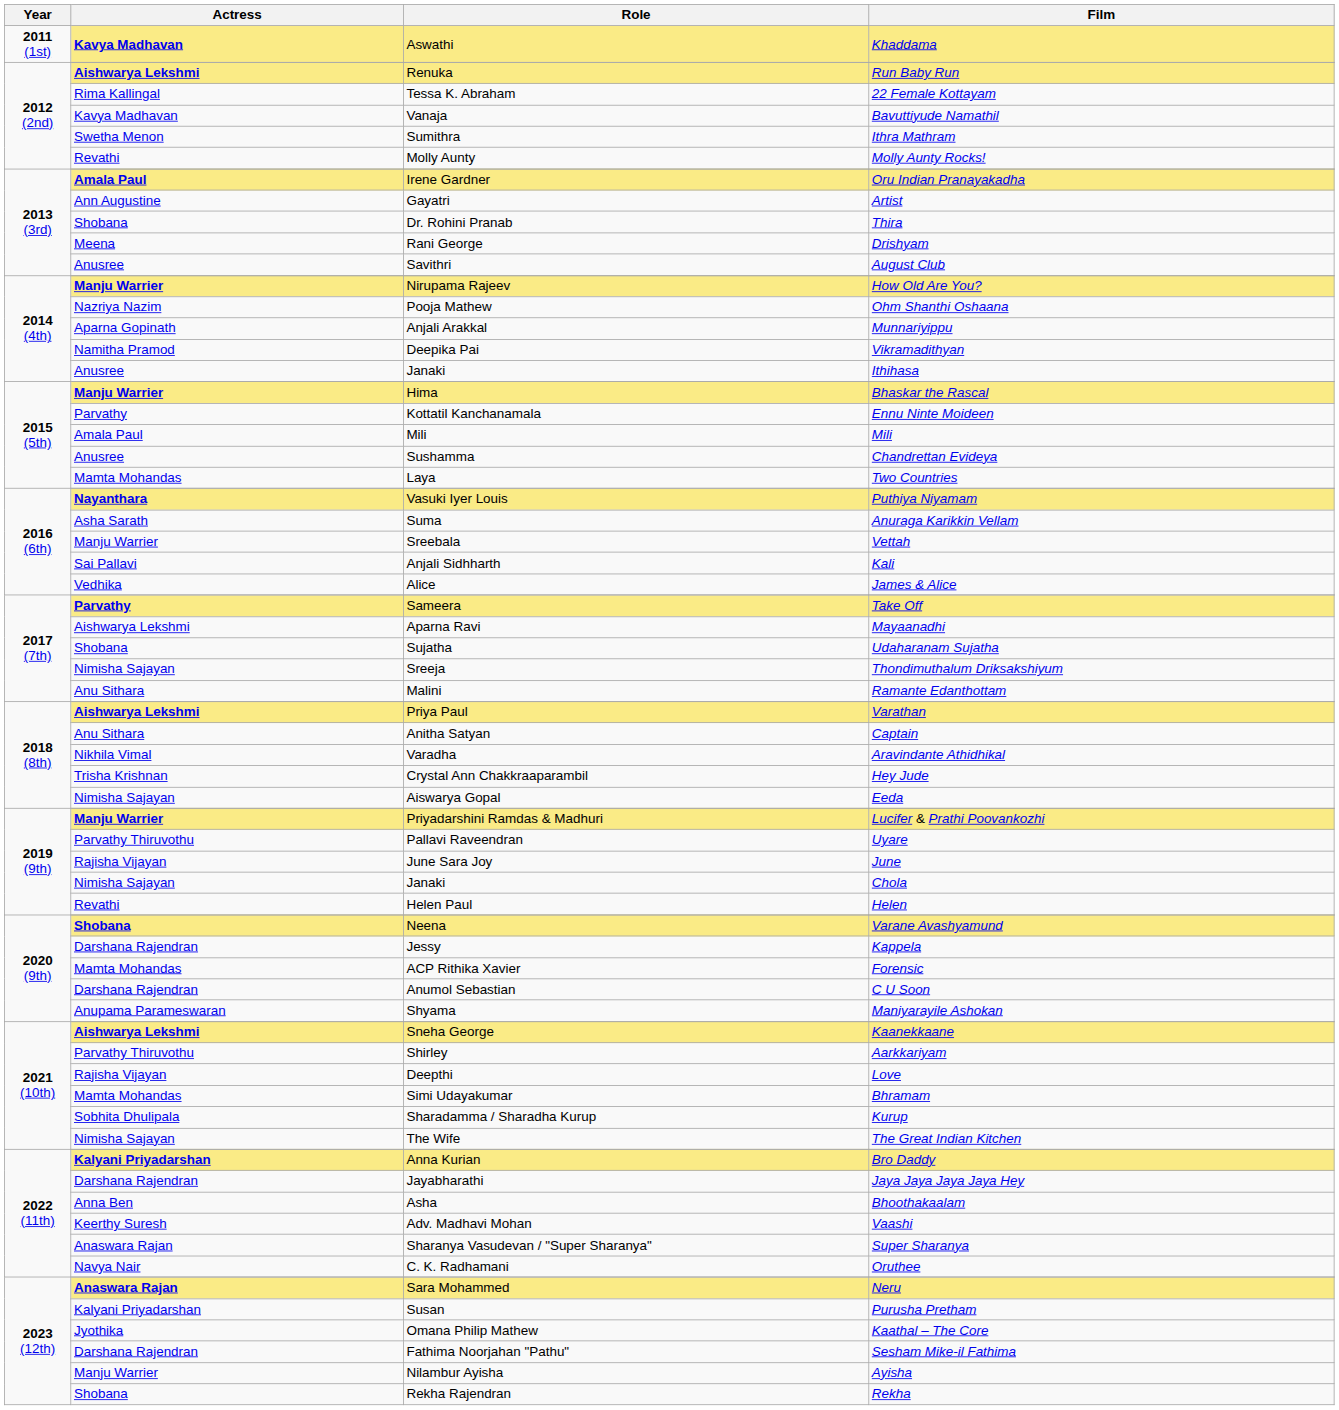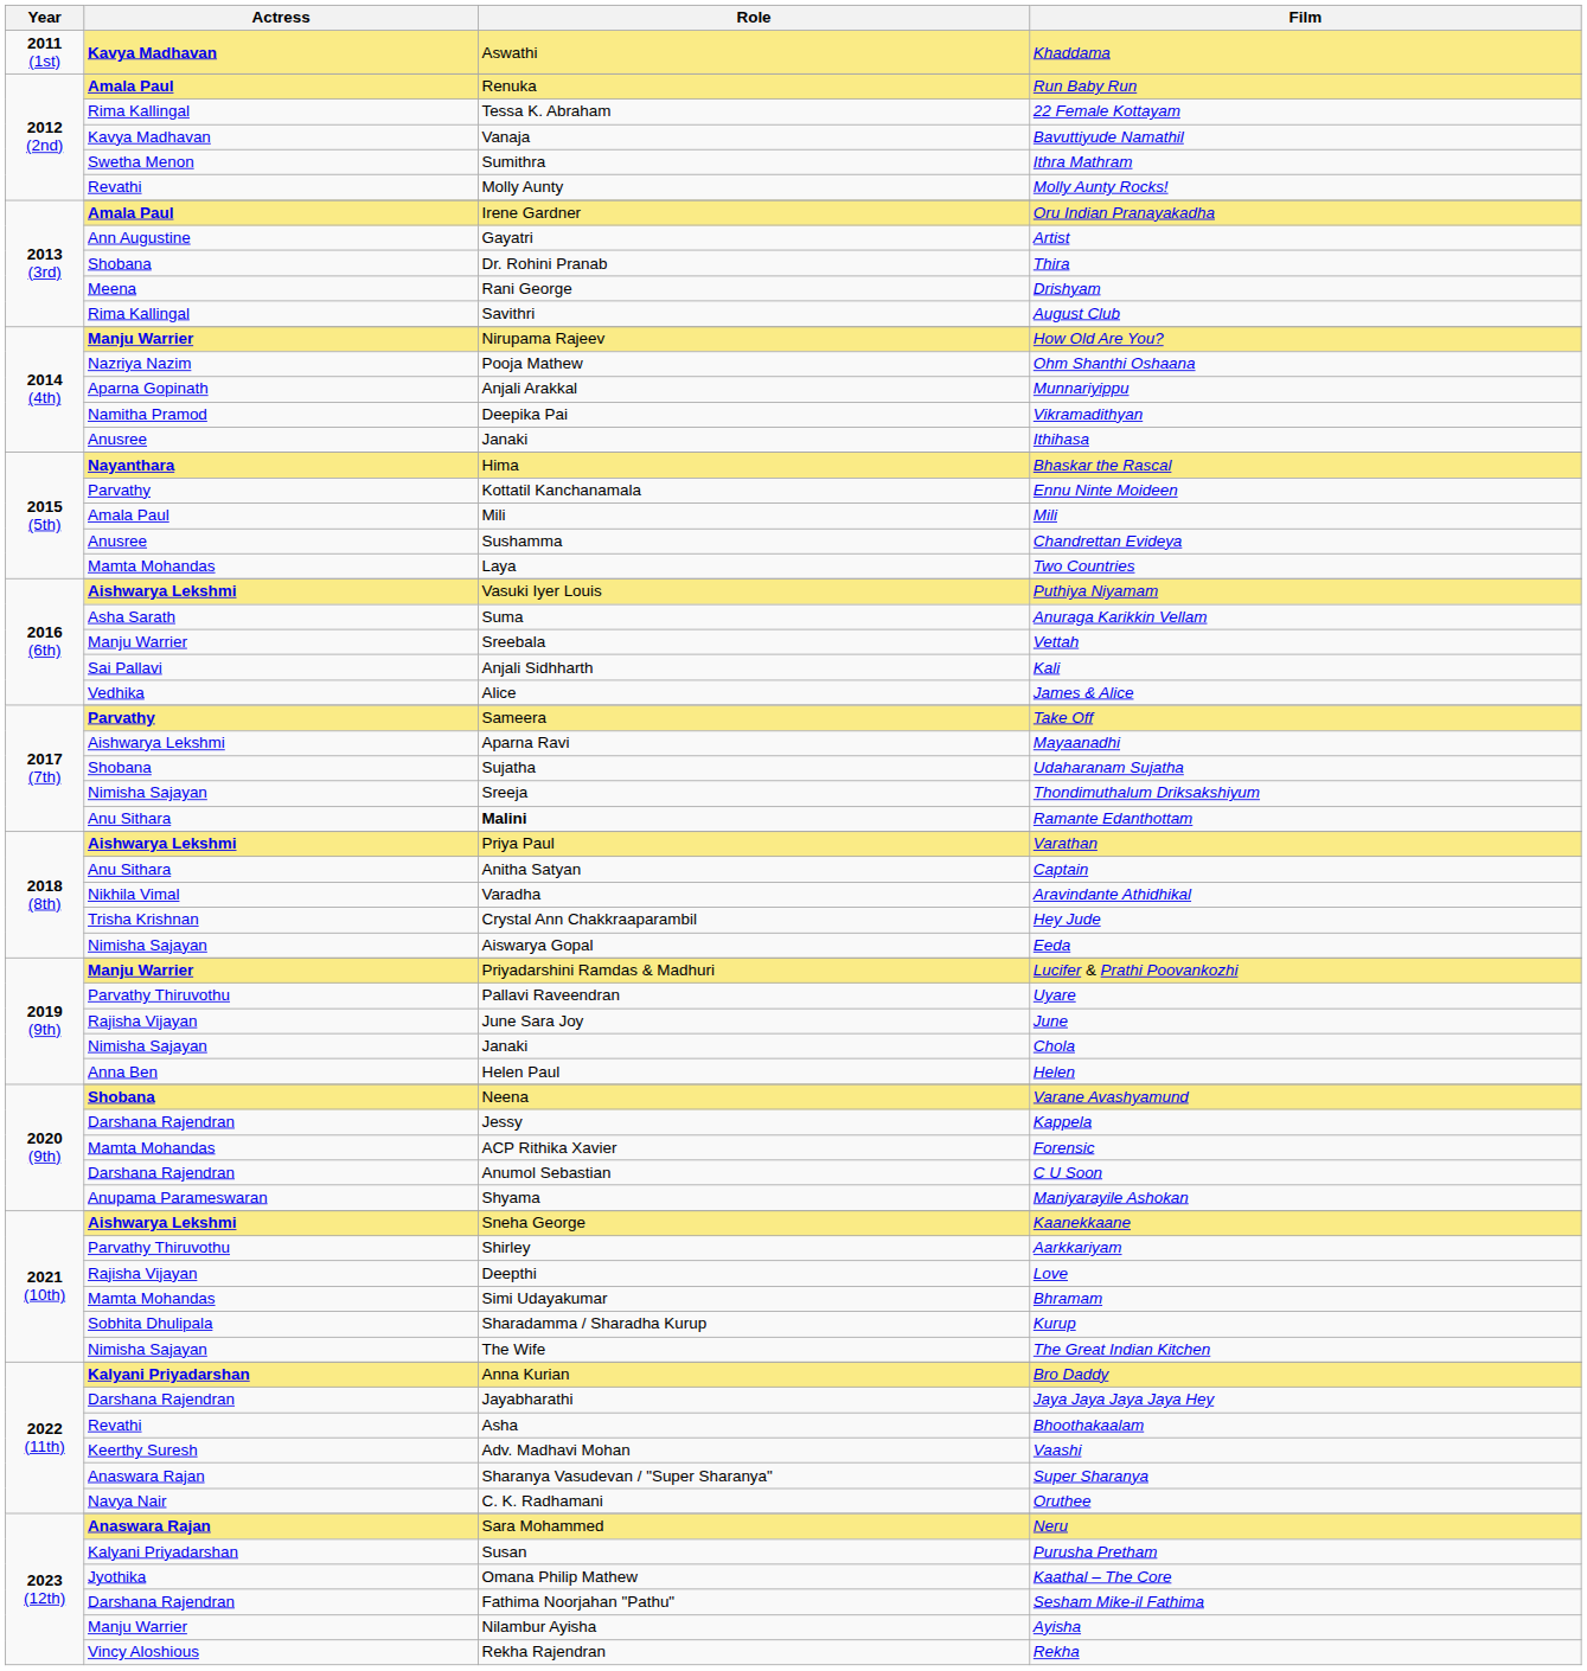 <table class="wikitable" style="width:100%">
 <tr bgcolor="#bebebe">
 <th width="5%">Year</th>
 <th width="25%">Actress</th>
 <th width="35%">Role</th>
 <th width="35%">Film</th>
 </tr>
 <tr>
 <td style="text-align:center"><strong>2011</strong><br><a href='#'>(1st)</a></td>
 <td style="background:#FAEB86"><strong><a href='#'>Kavya Madhavan</a></strong></td>
 <td style="background:#FAEB86">Aswathi</td>
 <td style="background:#FAEB86"><em><a href='#'>Khaddama</a></em></td>
 </tr>
 <tr>
 <td rowspan=6 style="text-align:center"><strong>2012</strong><br><a href='#'>(2nd)</a></td>
 </tr>
 <tr style="background:#FAEB86">
-<td><strong><a href='#'>Aishwarya Lekshmi</a></strong></td>
+<td><strong><a href='#'>Amala Paul</a></strong></td>
 <td>Renuka</td>
 <td><em><a href='#'>Run Baby Run</a></em></td>
 </tr>
 <tr>
 <td><a href='#'>Rima Kallingal</a></td>
 <td>Tessa K. Abraham</td>
 <td><em><a href='#'>22 Female Kottayam</a></em></td>
 </tr>
 <tr>
 <td><a href='#'>Kavya Madhavan</a></td>
 <td>Vanaja</td>
 <td><em><a href='#'>Bavuttiyude Namathil</a></em></td>
 </tr>
 <tr>
 <td><a href='#'>Swetha Menon</a></td>
 <td>Sumithra</td>
 <td><em><a href='#'>Ithra Mathram</a></em></td>
 </tr>
 <tr>
 <td><a href='#'>Revathi</a></td>
 <td>Molly Aunty</td>
 <td><em><a href='#'>Molly Aunty Rocks!</a></em></td>
 </tr>
 <tr>
 <td rowspan=6 style="text-align:center"><strong>2013</strong><br><a href='#'>(3rd)</a></td>
 </tr>
 <tr style="background:#FAEB86">
 <td><strong><a href='#'>Amala Paul</a></strong></td>
 <td>Irene Gardner</td>
 <td><em><a href='#'>Oru Indian Pranayakadha</a></em></td>
 </tr>
 <tr>
 <td><a href='#'>Ann Augustine</a></td>
 <td>Gayatri</td>
 <td><em><a href='#'>Artist</a></em></td>
 </tr>
 <tr>
 <td><a href='#'>Shobana</a></td>
 <td>Dr. Rohini Pranab</td>
 <td><em><a href='#'>Thira</a></em></td>
 </tr>
 <tr>
 <td><a href='#'>Meena</a></td>
 <td>Rani George</td>
 <td><em><a href='#'>Drishyam</a></em></td>
 </tr>
 <tr>
-<td><a href='#'>Anusree</a></td>
+<td><a href='#'>Rima Kallingal</a></td>
 <td>Savithri</td>
 <td><em><a href='#'>August Club</a></em></td>
 </tr>
 <tr>
 <td rowspan=6 style="text-align:center"><strong>2014</strong><br><a href='#'>(4th)</a></td>
 </tr>
 <tr style="background:#FAEB86">
 <td><strong><a href='#'>Manju Warrier</a></strong></td>
 <td>Nirupama Rajeev</td>
 <td><em><a href='#'>How Old Are You?</a></em></td>
 </tr>
 <tr>
 <td><a href='#'>Nazriya Nazim</a></td>
 <td>Pooja Mathew</td>
 <td><em><a href='#'>Ohm Shanthi Oshaana</a></em></td>
 </tr>
 <tr>
 <td><a href='#'>Aparna Gopinath</a></td>
 <td>Anjali Arakkal</td>
 <td><em><a href='#'>Munnariyippu</a></em></td>
 </tr>
 <tr>
 <td><a href='#'>Namitha Pramod</a></td>
 <td>Deepika Pai</td>
 <td><em><a href='#'>Vikramadithyan</a></em></td>
 </tr>
 <tr>
 <td><a href='#'>Anusree</a></td>
 <td>Janaki</td>
 <td><em><a href='#'>Ithihasa</a></em></td>
 </tr>
 <tr>
 <td rowspan=6 style="text-align:center"><strong>2015</strong><br><a href='#'>(5th)</a></td>
 </tr>
 <tr style="background:#FAEB86">
-<td><strong><a href='#'>Manju Warrier</a></strong></td>
+<td><strong><a href='#'>Nayanthara</a></strong></td>
 <td>Hima</td>
 <td><em><a href='#'>Bhaskar the Rascal</a></em></td>
 </tr>
 <tr>
 <td><a href='#'>Parvathy</a></td>
 <td>Kottatil Kanchanamala</td>
 <td><em><a href='#'>Ennu Ninte Moideen</a></em></td>
 </tr>
 <tr>
 <td><a href='#'>Amala Paul</a></td>
 <td>Mili</td>
 <td><em><a href='#'>Mili</a></em></td>
 </tr>
 <tr>
 <td><a href='#'>Anusree</a></td>
 <td>Sushamma</td>
 <td><em><a href='#'>Chandrettan Evideya</a></em></td>
 </tr>
 <tr>
 <td><a href='#'>Mamta Mohandas</a></td>
 <td>Laya</td>
 <td><em><a href='#'>Two Countries</a></em></td>
 </tr>
 <tr>
 <td rowspan=6 style="text-align:center"><strong>2016</strong><br><a href='#'>(6th)</a></td>
 </tr>
 <tr style="background:#FAEB86">
-<td><strong><a href='#'>Nayanthara</a></strong></td>
+<td><strong><a href='#'>Aishwarya Lekshmi</a></strong></td>
 <td>Vasuki Iyer Louis</td>
 <td><em><a href='#'>Puthiya Niyamam</a></em></td>
 </tr>
 <tr>
 <td><a href='#'>Asha Sarath</a></td>
 <td>Suma</td>
 <td><em><a href='#'>Anuraga Karikkin Vellam</a></em></td>
 </tr>
 <tr>
 <td><a href='#'>Manju Warrier</a></td>
 <td>Sreebala</td>
 <td><em><a href='#'>Vettah</a></em></td>
 </tr>
 <tr>
 <td><a href='#'>Sai Pallavi</a></td>
 <td>Anjali Sidhharth</td>
 <td><em><a href='#'>Kali</a></em></td>
 </tr>
 <tr>
 <td><a href='#'>Vedhika</a></td>
 <td>Alice</td>
 <td><em><a href='#'>James & Alice</a></em></td>
 </tr>
 <tr>
 <td rowspan=6 style="text-align:center"><strong>2017</strong><br><a href='#'>(7th)</a></td>
 </tr>
 <tr style="background:#FAEB86">
 <td><strong><a href='#'>Parvathy</a></strong></td>
 <td>Sameera</td>
 <td><em><a href='#'>Take Off</a></em></td>
 </tr>
 <tr>
 <td><a href='#'>Aishwarya Lekshmi</a></td>
 <td>Aparna Ravi</td>
 <td><em><a href='#'>Mayaanadhi</a></em></td>
 </tr>
 <tr>
 <td><a href='#'>Shobana</a></td>
 <td>Sujatha</td>
 <td><em><a href='#'>Udaharanam Sujatha</a></em></td>
 </tr>
 <tr>
 <td><a href='#'>Nimisha Sajayan</a></td>
 <td>Sreeja</td>
 <td><em><a href='#'>Thondimuthalum Driksakshiyum</a></em></td>
 </tr>
 <tr>
 <td><a href='#'>Anu Sithara</a></td>
-<td>Malini</td>
+<td><strong>Malini</strong></td>
 <td><em><a href='#'>Ramante Edanthottam</a></em></td>
 </tr>
 <tr>
 <td rowspan=6 style="text-align:center"><strong>2018</strong><br><a href='#'>(8th)</a></td>
 </tr>
 <tr style="background:#FAEB86">
 <td><strong><a href='#'>Aishwarya Lekshmi</a></strong></td>
 <td>Priya Paul</td>
 <td><em><a href='#'>Varathan</a></em></td>
 </tr>
 <tr>
 <td><a href='#'>Anu Sithara</a></td>
 <td>Anitha Satyan</td>
 <td><em><a href='#'>Captain</a></em></td>
 </tr>
 <tr>
 <td><a href='#'>Nikhila Vimal</a></td>
 <td>Varadha</td>
 <td><em><a href='#'>Aravindante Athidhikal</a></em></td>
 </tr>
 <tr>
 <td><a href='#'>Trisha Krishnan</a></td>
 <td>Crystal Ann Chakkraaparambil</td>
 <td><em><a href='#'>Hey Jude</a></em></td>
 </tr>
 <tr>
 <td><a href='#'>Nimisha Sajayan</a></td>
 <td>Aiswarya Gopal</td>
 <td><em><a href='#'>Eeda</a></em></td>
 </tr>
 <tr>
 <td rowspan=6 style="text-align:center"><strong>2019</strong><br><a href='#'>(9th)</a></td>
 </tr>
 <tr style="background:#FAEB86">
 <td><strong><a href='#'>Manju Warrier</a></strong></td>
 <td>Priyadarshini Ramdas & Madhuri</td>
 <td><em><a href='#'>Lucifer</a></em> & <em><a href='#'>Prathi Poovankozhi</a></em></td>
 </tr>
 <tr>
 <td><a href='#'>Parvathy Thiruvothu</a></td>
 <td>Pallavi Raveendran</td>
 <td><em><a href='#'>Uyare</a></em></td>
 </tr>
 <tr>
 <td><a href='#'>Rajisha Vijayan</a></td>
 <td>June Sara Joy</td>
 <td><em><a href='#'>June</a></em></td>
 </tr>
 <tr>
 <td><a href='#'>Nimisha Sajayan</a></td>
 <td>Janaki</td>
 <td><em><a href='#'>Chola</a></em></td>
 </tr>
 <tr>
-<td><a href='#'>Revathi</a></td>
+<td><a href='#'>Anna Ben</a></td>
 <td>Helen Paul</td>
 <td><em><a href='#'>Helen</a></em></td>
 </tr>
 <tr>
 <td rowspan=6 style="text-align:center"><strong>2020</strong><br><a href='#'>(9th)</a></td>
 </tr>
 <tr style="background:#FAEB86">
 <td><strong><a href='#'>Shobana</a></strong></td>
 <td>Neena</td>
 <td><em><a href='#'>Varane Avashyamund</a></em></td>
 </tr>
 <tr>
 <td><a href='#'>Darshana Rajendran</a></td>
 <td>Jessy</td>
 <td><em><a href='#'>Kappela</a></em></td>
 </tr>
 <tr>
 <td><a href='#'>Mamta Mohandas</a></td>
 <td>ACP Rithika Xavier</td>
 <td><em><a href='#'>Forensic</a></em></td>
 </tr>
 <tr>
 <td><a href='#'>Darshana Rajendran</a></td>
 <td>Anumol Sebastian</td>
 <td><em><a href='#'>C U Soon</a></em></td>
 </tr>
 <tr>
 <td><a href='#'>Anupama Parameswaran</a></td>
 <td>Shyama</td>
 <td><em><a href='#'>Maniyarayile Ashokan</a></em></td>
 </tr>
 <tr>
 <td rowspan=7 style="text-align:center"><strong>2021</strong><br><a href='#'>(10th)</a></td>
 </tr>
 <tr style="background:#FAEB86">
 <td><strong><a href='#'>Aishwarya Lekshmi</a></strong></td>
 <td>Sneha George</td>
 <td><em><a href='#'>Kaanekkaane</a></em></td>
 </tr>
 <tr>
 <td><a href='#'>Parvathy Thiruvothu</a></td>
 <td>Shirley</td>
 <td><em><a href='#'>Aarkkariyam</a></em></td>
 </tr>
 <tr>
 <td><a href='#'>Rajisha Vijayan</a></td>
 <td>Deepthi</td>
 <td><em><a href='#'>Love</a></em></td>
 </tr>
 <tr>
 <td><a href='#'>Mamta Mohandas</a></td>
 <td>Simi Udayakumar</td>
 <td><em><a href='#'>Bhramam</a></em></td>
 </tr>
 <tr>
 <td><a href='#'>Sobhita Dhulipala</a></td>
 <td>Sharadamma / Sharadha Kurup</td>
 <td><em><a href='#'>Kurup</a></em></td>
 </tr>
 <tr>
 <td><a href='#'>Nimisha Sajayan</a></td>
 <td>The Wife</td>
 <td><em><a href='#'>The Great Indian Kitchen</a></em></td>
 </tr>
 <tr>
 <td rowspan=7 style="text-align:center"><strong>2022</strong><br><a href='#'>(11th)</a></td>
 </tr>
 <tr style="background:#FAEB86">
 <td><strong><a href='#'>Kalyani Priyadarshan</a></strong></td>
 <td>Anna Kurian</td>
 <td><em><a href='#'>Bro Daddy</a></em></td>
 </tr>
 <tr>
 <td><a href='#'>Darshana Rajendran</a></td>
 <td>Jayabharathi</td>
 <td><em><a href='#'>Jaya Jaya Jaya Jaya Hey</a></em></td>
 </tr>
 <tr>
-<td><a href='#'>Anna Ben</a></td>
+<td><a href='#'>Revathi</a></td>
 <td>Asha</td>
 <td><em><a href='#'>Bhoothakaalam</a></em></td>
 </tr>
 <tr>
 <td><a href='#'>Keerthy Suresh</a></td>
 <td>Adv. Madhavi Mohan</td>
 <td><em><a href='#'>Vaashi</a></em></td>
 </tr>
 <tr>
 <td><a href='#'>Anaswara Rajan</a></td>
 <td>Sharanya Vasudevan / "Super Sharanya"</td>
 <td><em><a href='#'>Super Sharanya</a></em></td>
 </tr>
 <tr>
 <td><a href='#'>Navya Nair</a></td>
 <td>C. K. Radhamani</td>
 <td><em><a href='#'>Oruthee</a></em></td>
 </tr>
 <tr>
 <td rowspan=7 style="text-align:center"><strong>2023</strong><br><a href='#'>(12th)</a></td>
 </tr>
 <tr style="background:#FAEB86">
 <td><strong><a href='#'>Anaswara Rajan</a></strong></td>
 <td>Sara Mohammed</td>
 <td><em><a href='#'>Neru</a></em></td>
 </tr>
 <tr>
 <td><a href='#'>Kalyani Priyadarshan</a></td>
 <td>Susan</td>
 <td><em><a href='#'>Purusha Pretham</a></em></td>
 </tr>
 <tr>
 <td><a href='#'>Jyothika</a></td>
 <td>Omana Philip Mathew</td>
 <td><em><a href='#'>Kaathal – The Core</a></em></td>
 </tr>
 <tr>
 <td><a href='#'>Darshana Rajendran</a></td>
 <td>Fathima Noorjahan "Pathu"</td>
 <td><em><a href='#'>Sesham Mike-il Fathima</a></em></td>
 </tr>
 <tr>
 <td><a href='#'>Manju Warrier</a></td>
 <td>Nilambur Ayisha</td>
 <td><em><a href='#'>Ayisha</a></em></td>
 </tr>
 <tr>
-<td><a href='#'>Shobana</a></td>
+<td><a href='#'>Vincy Aloshious</a></td>
 <td>Rekha Rajendran</td>
 <td><em><a href='#'>Rekha</a></em></td>
 </tr>
 </table>
